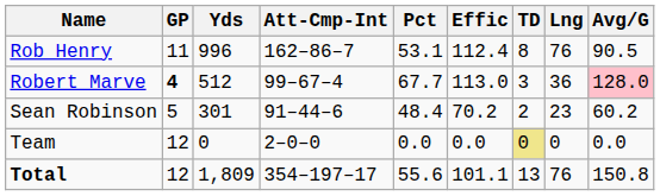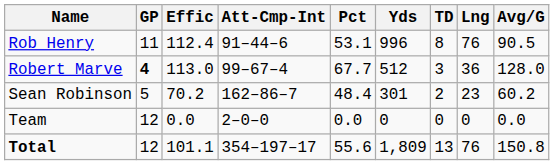 <table class="wikitable" style="white-space:nowrap;">
 <tr>
 <th>Name</th>
 <th>GP</th>
-<th>Yds</th>
+<th>Effic</th>
 <th>Att-Cmp-Int</th>
 <th>Pct</th>
-<th>Effic</th>
+<th>Yds</th>
 <th>TD</th>
 <th>Lng</th>
 <th>Avg/G</th>
 </tr>
 <tr>
 <td><a href='#'>Rob Henry</a></td>
 <td>11</td>
+<td>112.4</td>
+<td>91–44–6</td>
+<td>53.1</td>
 <td>996</td>
-<td>162–86–7</td>
-<td>53.1</td>
-<td>112.4</td>
 <td>8</td>
 <td>76</td>
 <td>90.5</td>
 </tr>
 <tr>
 <td><a href='#'>Robert Marve</a></td>
 <td><strong>4</strong></td>
-<td>512</td>
+<td>113.0</td>
 <td>99–67–4</td>
 <td>67.7</td>
-<td>113.0</td>
+<td>512</td>
 <td>3</td>
 <td>36</td>
-<td style="background: pink;">128.0</td>
+<td>128.0</td>
 </tr>
 <tr>
 <td>Sean Robinson</td>
 <td>5</td>
+<td>70.2</td>
+<td>162–86–7</td>
+<td>48.4</td>
 <td>301</td>
-<td>91–44–6</td>
-<td>48.4</td>
-<td>70.2</td>
 <td>2</td>
 <td>23</td>
 <td>60.2</td>
 </tr>
 <tr>
 <td>Team</td>
 <td>12</td>
-<td>0</td>
+<td>0.0</td>
 <td>2–0–0</td>
 <td>0.0</td>
-<td>0.0</td>
-<td style="background: khaki;">0</td>
+<td>0</td>
+<td>0</td>
 <td>0</td>
 <td>0.0</td>
 </tr>
 <tr>
 <td><strong>Total</strong></td>
 <td>12</td>
-<td>1,809</td>
+<td>101.1</td>
 <td>354–197–17</td>
 <td>55.6</td>
-<td>101.1</td>
+<td>1,809</td>
 <td>13</td>
 <td>76</td>
 <td>150.8</td>
 </tr>
 </table>
